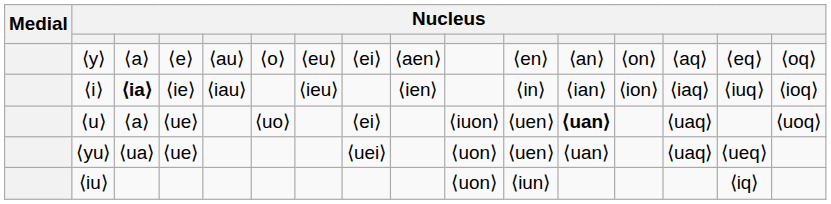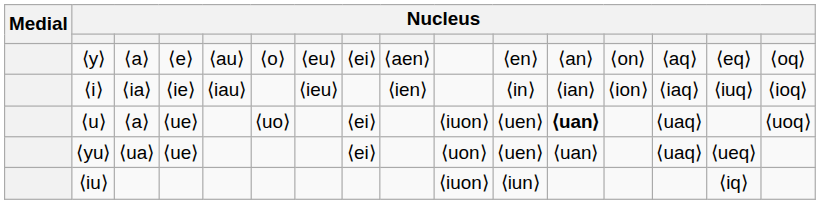 <table class="wikitable" style="text-align: center;">
 <tr>
 <th rowspan=2>Medial</th>
 <th colspan="15">Nucleus</th>
 </tr>
 <tr>
 <th></th>
 <th></th>
 <th></th>
 <th></th>
 <th></th>
 <th></th>
 <th></th>
 <th></th>
 <th></th>
 <th></th>
 <th></th>
 <th></th>
 <th></th>
 <th></th>
 <th></th>
 </tr>
 <tr>
 <th></th>
 <td> ⟨y⟩<br></td>
 <td> ⟨a⟩<br></td>
 <td> ⟨e⟩<br></td>
 <td> ⟨au⟩<br></td>
 <td> ⟨o⟩<br></td>
 <td> ⟨eu⟩<br></td>
 <td> ⟨ei⟩<br></td>
 <td> ⟨aen⟩<br></td>
 <td></td>
 <td> ⟨en⟩<br></td>
 <td> ⟨an⟩<br></td>
 <td> ⟨on⟩<br></td>
 <td> ⟨aq⟩<br></td>
 <td> ⟨eq⟩<br></td>
 <td> ⟨oq⟩<br></td>
 </tr>
 <tr>
 <th></th>
 <td> ⟨i⟩<br></td>
-<td><strong> ⟨ia⟩<br></strong></td>
+<td> ⟨ia⟩<br></td>
 <td> ⟨ie⟩<br></td>
 <td> ⟨iau⟩<br></td>
 <td></td>
 <td> ⟨ieu⟩<br></td>
 <td></td>
 <td> ⟨ien⟩<br></td>
 <td></td>
 <td> ⟨in⟩<br></td>
 <td> ⟨ian⟩<br></td>
 <td> ⟨ion⟩<br></td>
 <td> ⟨iaq⟩<br></td>
 <td> ⟨iuq⟩<br></td>
 <td> ⟨ioq⟩<br></td>
 </tr>
 <tr>
 <th></th>
 <td> ⟨u⟩<br></td>
 <td> ⟨a⟩<br></td>
 <td> ⟨ue⟩<br></td>
 <td></td>
 <td> ⟨uo⟩<br></td>
 <td></td>
 <td> ⟨ei⟩<br></td>
 <td></td>
 <td> ⟨iuon⟩<br></td>
 <td> ⟨uen⟩<br></td>
 <td><strong> ⟨uan⟩<br></strong></td>
 <td></td>
 <td> ⟨uaq⟩<br></td>
 <td></td>
 <td> ⟨uoq⟩<br></td>
 </tr>
 <tr>
 <th></th>
 <td> ⟨yu⟩<br></td>
 <td> ⟨ua⟩<br></td>
 <td> ⟨ue⟩<br></td>
 <td></td>
 <td></td>
 <td></td>
-<td> ⟨uei⟩<br></td>
+<td> ⟨ei⟩<br></td>
 <td></td>
 <td> ⟨uon⟩<br></td>
 <td> ⟨uen⟩<br></td>
 <td> ⟨uan⟩<br></td>
 <td></td>
 <td> ⟨uaq⟩<br></td>
 <td> ⟨ueq⟩<br></td>
 <td></td>
 </tr>
 <tr>
 <th></th>
 <td> ⟨iu⟩<br></td>
 <td></td>
 <td></td>
 <td></td>
 <td></td>
 <td></td>
 <td></td>
 <td></td>
-<td> ⟨uon⟩<br></td>
+<td> ⟨iuon⟩<br></td>
 <td> ⟨iun⟩<br></td>
 <td></td>
 <td></td>
 <td></td>
 <td> ⟨iq⟩<br></td>
 <td></td>
 </tr>
 </table>
